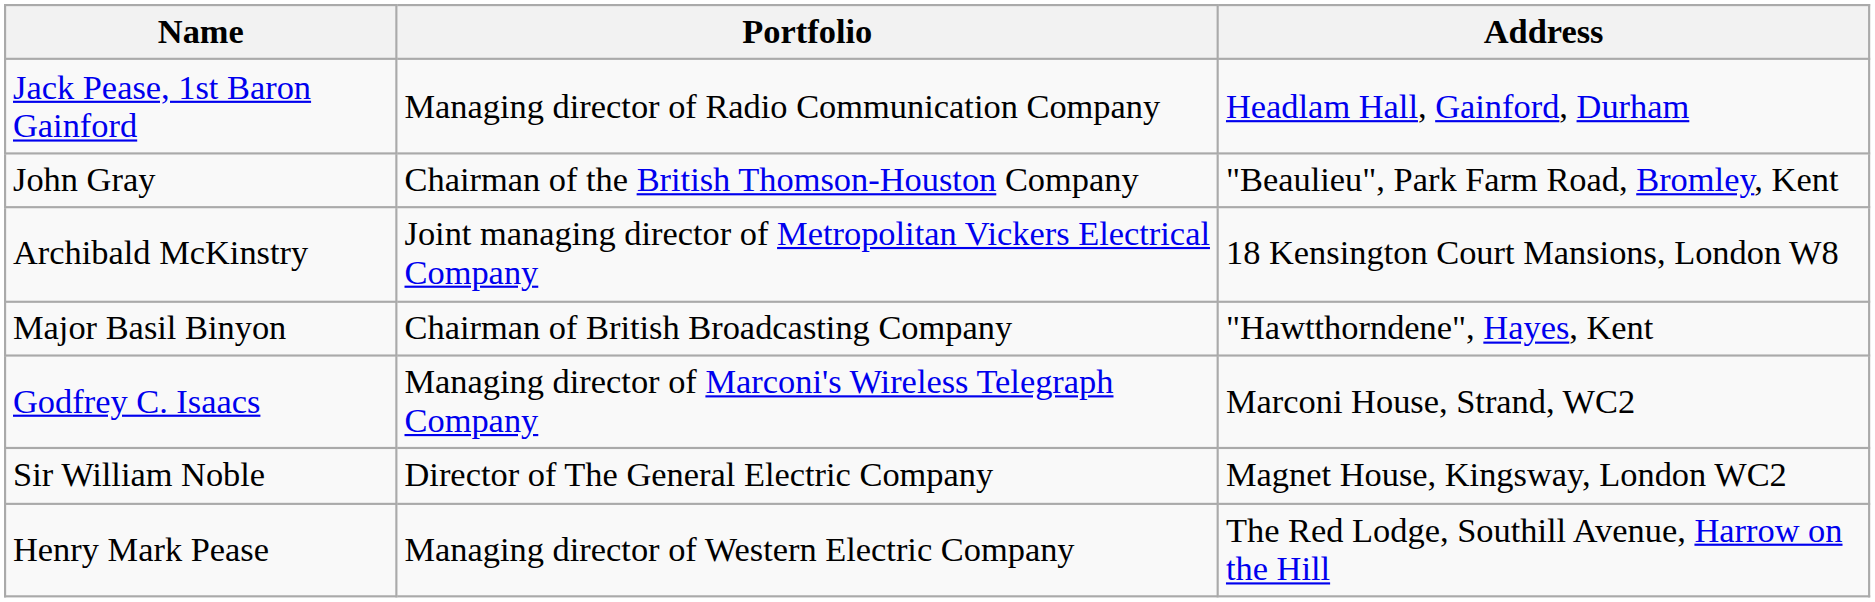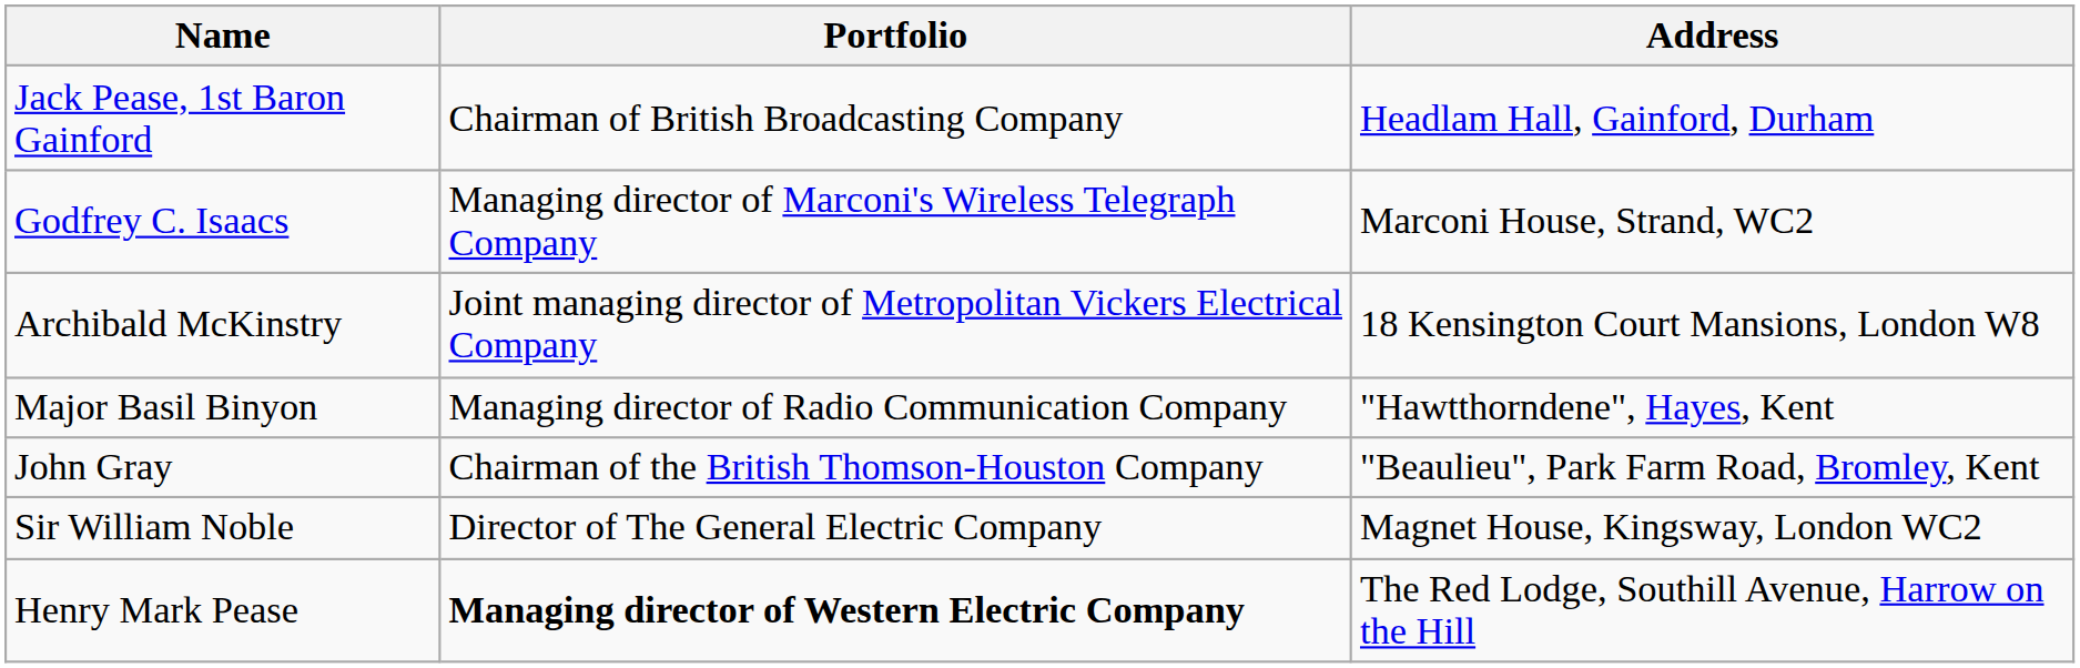 <table class="wikitable">
 <tr>
 <th>Name</th>
 <th>Portfolio</th>
 <th>Address</th>
 </tr>
 <tr>
 <td><a href='#'>Jack Pease, 1st Baron Gainford</a></td>
-<td>Managing director of Radio Communication Company</td>
+<td>Chairman of British Broadcasting Company</td>
 <td><a href='#'>Headlam Hall</a>, <a href='#'>Gainford</a>, <a href='#'>Durham</a></td>
 </tr>
 <tr>
-<td>John Gray</td>
-<td>Chairman of the <a href='#'>British Thomson-Houston</a> Company</td>
-<td>"Beaulieu", Park Farm Road, <a href='#'>Bromley</a>, Kent</td>
+<td><a href='#'>Godfrey C. Isaacs</a></td>
+<td>Managing director of <a href='#'>Marconi's Wireless Telegraph Company</a></td>
+<td>Marconi House, Strand, WC2</td>
 </tr>
 <tr>
 <td>Archibald McKinstry</td>
 <td>Joint managing director of <a href='#'>Metropolitan Vickers Electrical Company</a></td>
 <td>18 Kensington Court Mansions, London W8</td>
 </tr>
 <tr>
 <td>Major Basil Binyon</td>
-<td>Chairman of British Broadcasting Company</td>
+<td>Managing director of Radio Communication Company</td>
 <td>"Hawtthorndene", <a href='#'>Hayes</a>, Kent</td>
 </tr>
 <tr>
-<td><a href='#'>Godfrey C. Isaacs</a></td>
-<td>Managing director of <a href='#'>Marconi's Wireless Telegraph Company</a></td>
-<td>Marconi House, Strand, WC2</td>
+<td>John Gray</td>
+<td>Chairman of the <a href='#'>British Thomson-Houston</a> Company</td>
+<td>"Beaulieu", Park Farm Road, <a href='#'>Bromley</a>, Kent</td>
 </tr>
 <tr>
 <td>Sir William Noble</td>
 <td>Director of The General Electric Company</td>
 <td>Magnet House, Kingsway, London WC2</td>
 </tr>
 <tr>
 <td>Henry Mark Pease</td>
-<td>Managing director of Western Electric Company</td>
+<td><strong>Managing director of Western Electric Company</strong></td>
 <td>The Red Lodge, Southill Avenue, <a href='#'>Harrow on the Hill</a></td>
 </tr>
 </table>
